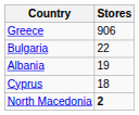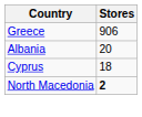 <table class="wikitable sortable">
 <tr>
 <th>Country</th>
 <th>Stores</th>
 </tr>
 <tr>
 <td><a href='#'>Greece</a></td>
 <td>906</td>
 </tr>
 <tr>
-<td><a href='#'>Bulgaria</a></td>
-<td>22</td>
-</tr>
-<tr>
 <td><a href='#'>Albania</a></td>
-<td>19</td>
+<td>20</td>
 </tr>
 <tr>
 <td><a href='#'>Cyprus</a></td>
 <td>18</td>
 </tr>
 <tr>
 <td><a href='#'>North Macedonia</a></td>
 <td><strong>2</strong></td>
 </tr>
 </table>
